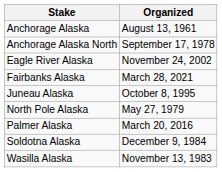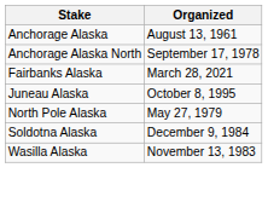 <table class="wikitable">
 <tr>
 <th>Stake</th>
 <th data-sort-type=date>Organized</th>
 </tr>
 <tr>
 <td>Anchorage Alaska</td>
 <td>August 13, 1961</td>
 </tr>
 <tr>
 <td>Anchorage Alaska North</td>
 <td>September 17, 1978</td>
 </tr>
 <tr>
-<td>Eagle River Alaska</td>
-<td>November 24, 2002</td>
-</tr>
-<tr>
 <td>Fairbanks Alaska</td>
 <td>March 28, 2021</td>
 </tr>
 <tr>
 <td>Juneau Alaska</td>
 <td>October 8, 1995</td>
 </tr>
 <tr>
 <td>North Pole Alaska</td>
 <td>May 27, 1979</td>
 </tr>
 <tr>
-<td>Palmer Alaska</td>
-<td>March 20, 2016</td>
-</tr>
-<tr>
 <td>Soldotna Alaska</td>
 <td>December 9, 1984</td>
 </tr>
 <tr>
 <td>Wasilla Alaska</td>
 <td>November 13, 1983</td>
 </tr>
 </table>
